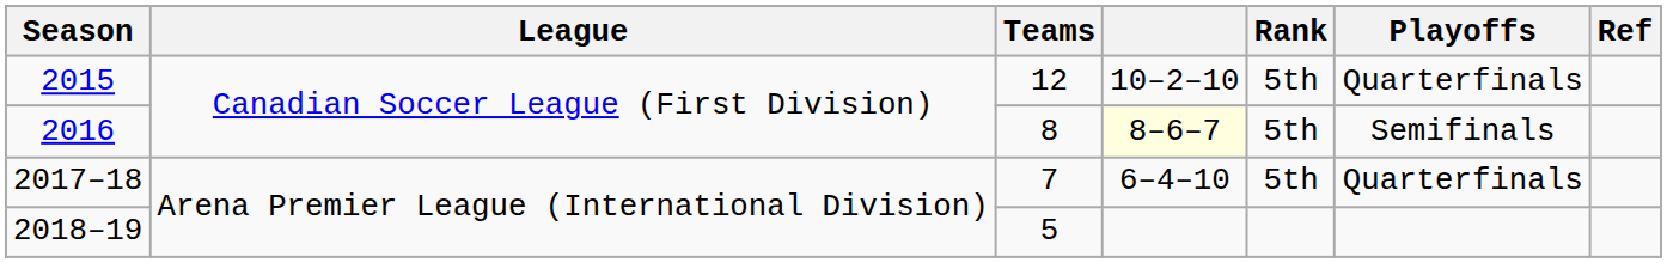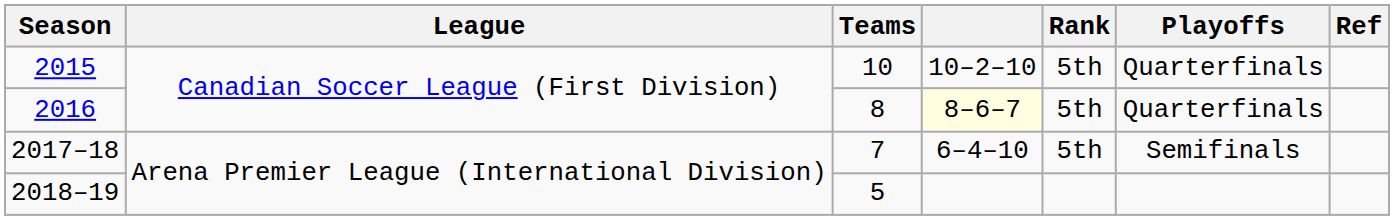 <table class="wikitable" style="text-align: center;">
 <tr>
 <th>Season</th>
 <th>League</th>
 <th>Teams</th>
 <th></th>
 <th>Rank</th>
 <th>Playoffs</th>
 <th>Ref</th>
 </tr>
 <tr>
 <td><a href='#'>2015</a></td>
 <td rowspan="2"><a href='#'>Canadian Soccer League</a> (First Division)</td>
-<td>12</td>
+<td>10</td>
 <td>10–2–10</td>
 <td>5th</td>
 <td>Quarterfinals</td>
 <td></td>
 </tr>
 <tr>
 <td><a href='#'>2016</a></td>
 <td>8</td>
 <td style="background: lightyellow;">8–6–7</td>
 <td>5th</td>
-<td>Semifinals</td>
+<td>Quarterfinals</td>
 <td></td>
 </tr>
 <tr>
 <td>2017–18</td>
 <td rowspan="2">Arena Premier League (International Division)</td>
 <td>7</td>
 <td>6–4–10</td>
 <td>5th</td>
-<td>Quarterfinals</td>
+<td>Semifinals</td>
 <td></td>
 </tr>
 <tr>
 <td>2018–19</td>
 <td>5</td>
 <td></td>
 <td></td>
 <td></td>
 <td></td>
 </tr>
 </table>
